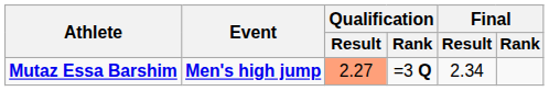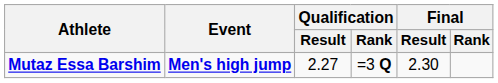 <table class=wikitable style="font-size:90%">
 <tr>
 <th rowspan="2">Athlete</th>
 <th rowspan="2">Event</th>
 <th colspan="2">Qualification</th>
 <th colspan="2">Final</th>
 </tr>
 <tr style="font-size:95%">
 <th>Result</th>
 <th>Rank</th>
 <th>Result</th>
 <th>Rank</th>
 </tr>
 <tr align=center>
 <td align=left><strong><a href='#'>Mutaz Essa Barshim</a></strong></td>
 <td align=left><strong><a href='#'>Men's high jump</a></strong></td>
-<td style="background: lightsalmon;">2.27</td>
+<td>2.27</td>
 <td>=3 <strong>Q</strong></td>
-<td>2.34 <strong></strong></td>
+<td>2.30 <strong></strong></td>
 <td></td>
 </tr>
 </table>
